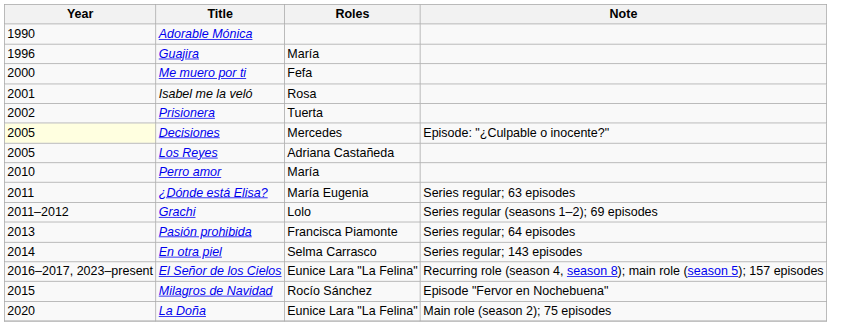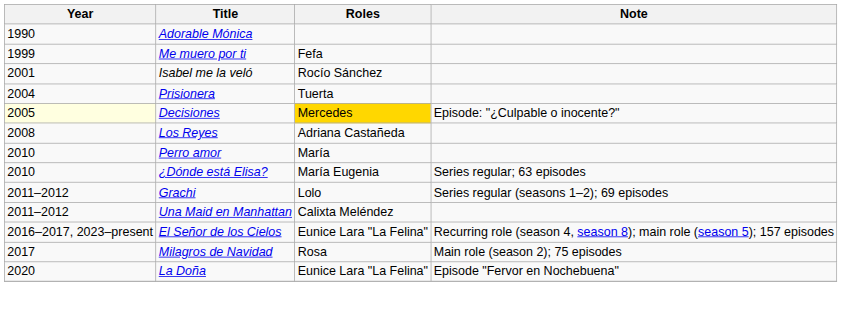 <table class="wikitable sortable">
 <tr>
 <th>Year</th>
 <th>Title</th>
 <th>Roles</th>
 <th>Note</th>
 </tr>
 <tr>
 <td>1990</td>
 <td><em><a href='#'>Adorable Mónica</a></em></td>
 <td></td>
 <td></td>
 </tr>
-<tr 1995 Dangerous Minds>
-<td>1996</td>
-<td><em><a href='#'>Guajira</a></em></td>
-<td>María</td>
-<td></td>
-</tr>
 <tr>
-<td>2000</td>
+<td>1999</td>
 <td><em><a href='#'>Me muero por ti</a></em></td>
 <td>Fefa</td>
 <td></td>
 </tr>
 <tr>
 <td>2001</td>
 <td><em>Isabel me la veló</em></td>
-<td>Rosa</td>
+<td>Rocío Sánchez</td>
 <td></td>
 </tr>
 <tr>
-<td>2002</td>
+<td>2004</td>
 <td><em><a href='#'>Prisionera</a></em></td>
 <td>Tuerta</td>
 <td></td>
 </tr>
 <tr>
 <td style="background: lightyellow;">2005</td>
 <td><em><a href='#'>Decisiones</a></em></td>
-<td>Mercedes</td>
+<td style="background: gold;">Mercedes</td>
 <td>Episode: "¿Culpable o inocente?"</td>
 </tr>
 <tr>
-<td>2005</td>
+<td>2008</td>
 <td><em><a href='#'>Los Reyes</a></em></td>
 <td>Adriana Castañeda</td>
 <td></td>
 </tr>
 <tr>
 <td>2010</td>
 <td><em><a href='#'>Perro amor</a></em></td>
 <td>María</td>
 <td></td>
 </tr>
 <tr>
-<td>2011</td>
+<td>2010</td>
 <td><em><a href='#'>¿Dónde está Elisa?</a></em></td>
 <td>María Eugenia</td>
 <td>Series regular; 63 episodes</td>
 </tr>
 <tr>
 <td>2011–2012</td>
 <td><em><a href='#'>Grachi</a></em></td>
 <td>Lolo</td>
 <td>Series regular (seasons 1–2); 69 episodes</td>
 </tr>
 <tr>
-<td>2013</td>
-<td><em><a href='#'>Pasión prohibida</a></em></td>
-<td>Francisca Piamonte</td>
-<td>Series regular; 64 episodes</td>
-</tr>
-<tr>
-<td>2014</td>
-<td><em><a href='#'>En otra piel</a></em></td>
-<td>Selma Carrasco</td>
-<td>Series regular; 143 episodes</td>
+<td>2011–2012</td>
+<td><em><a href='#'>Una Maid en Manhattan</a></em></td>
+<td>Calixta Meléndez</td>
+<td></td>
 </tr>
 <tr>
 <td>2016–2017, 2023–present</td>
 <td><em><a href='#'>El Señor de los Cielos</a></em></td>
 <td>Eunice Lara "La Felina"</td>
 <td>Recurring role (season 4, <a href='#'>season 8</a>); main role (<a href='#'>season 5</a>); 157 episodes</td>
 </tr>
 <tr>
-<td>2015</td>
+<td>2017</td>
 <td><em><a href='#'>Milagros de Navidad</a></em></td>
-<td>Rocío Sánchez</td>
-<td>Episode "Fervor en Nochebuena"</td>
+<td>Rosa</td>
+<td>Main role (season 2); 75 episodes</td>
 </tr>
 <tr>
 <td>2020</td>
 <td><em><a href='#'>La Doña</a></em></td>
 <td>Eunice Lara "La Felina"</td>
-<td>Main role (season 2); 75 episodes</td>
+<td>Episode "Fervor en Nochebuena"</td>
 </tr>
 <tr>
 </tr>
 </table>
